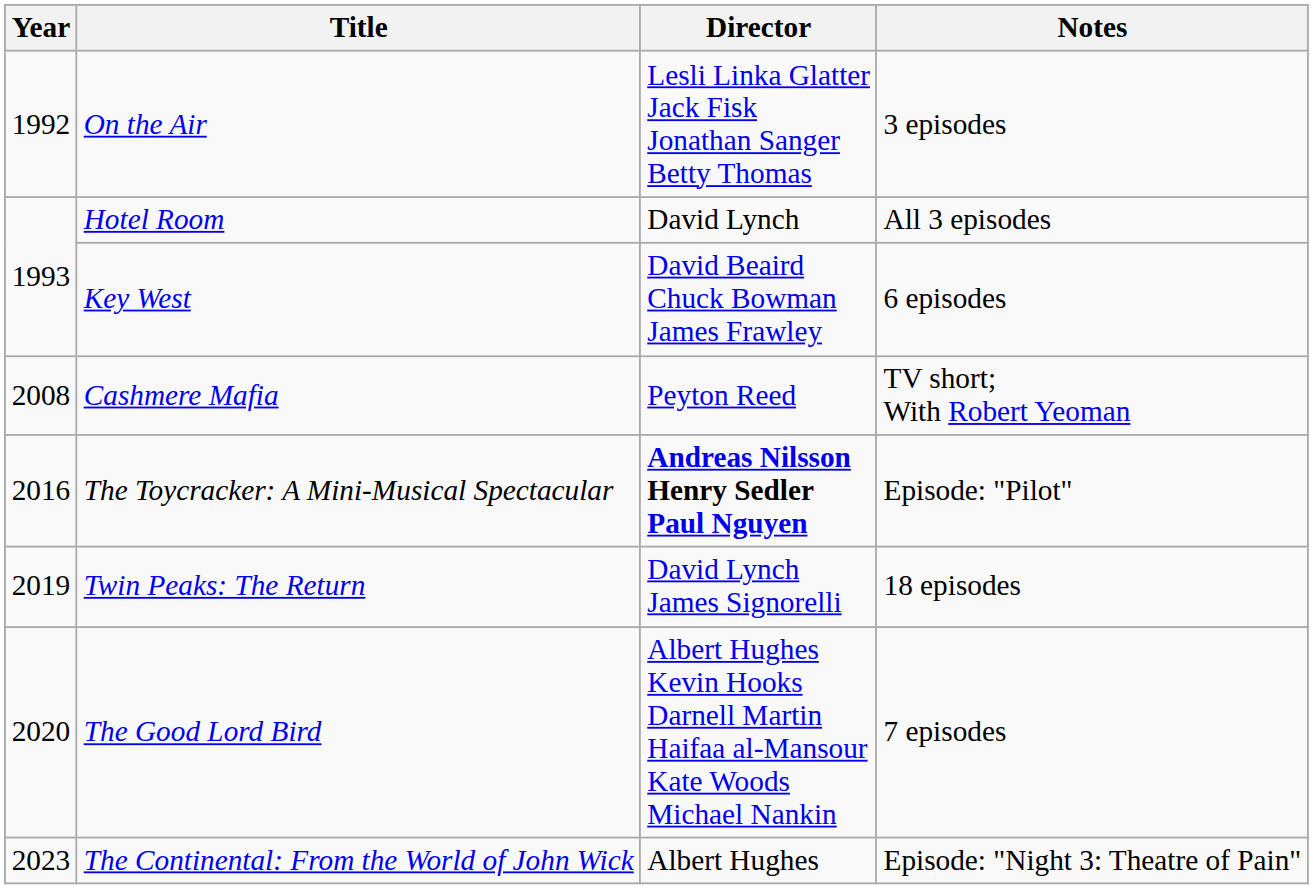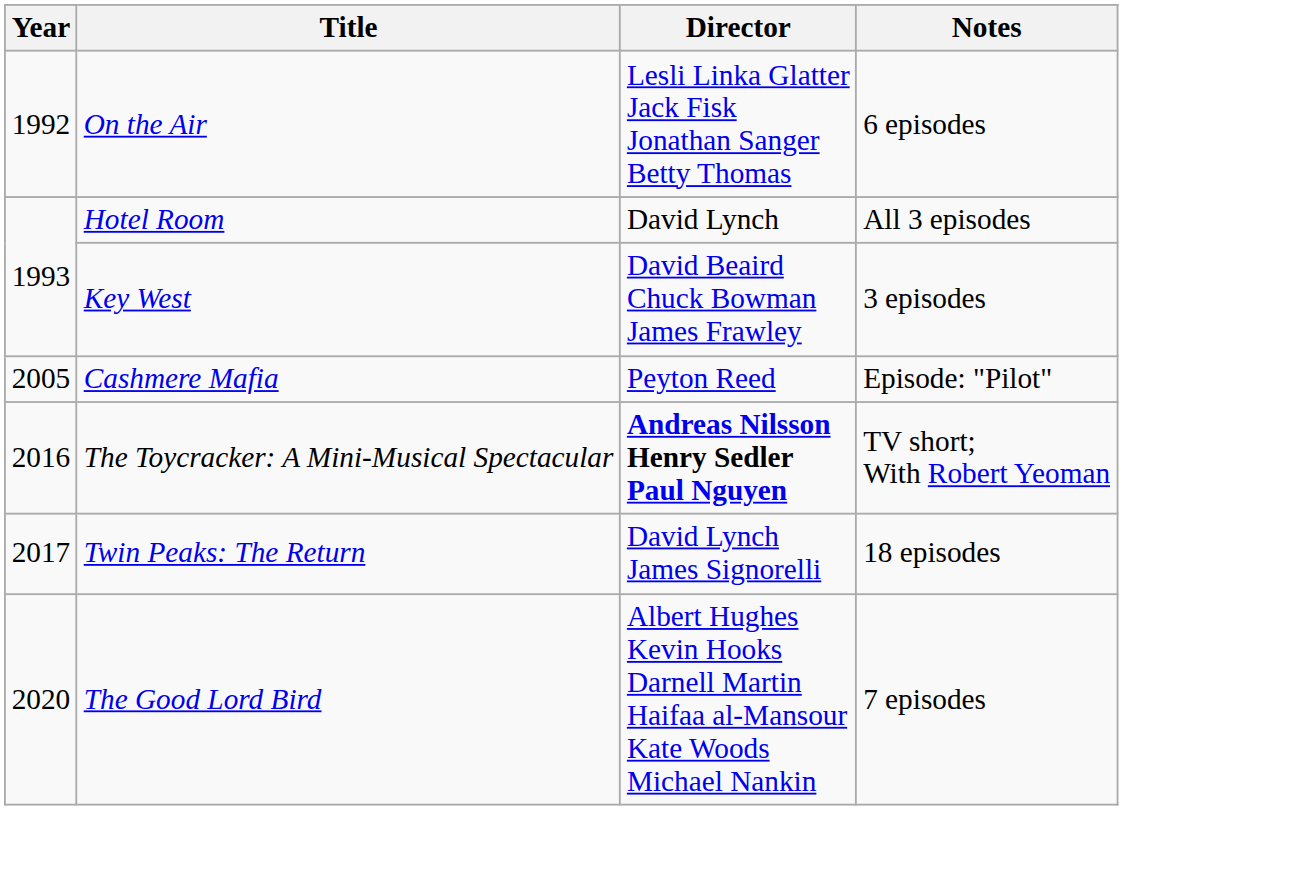 <table class="wikitable">
 <tr>
 <th>Year</th>
 <th>Title</th>
 <th>Director</th>
 <th>Notes</th>
 </tr>
 <tr>
 <td>1992</td>
 <td><em><a href='#'>On the Air</a></em></td>
 <td><a href='#'>Lesli Linka Glatter</a><br><a href='#'>Jack Fisk</a><br><a href='#'>Jonathan Sanger</a><br><a href='#'>Betty Thomas</a></td>
-<td>3 episodes</td>
+<td>6 episodes</td>
 </tr>
 <tr>
 <td rowspan=2>1993</td>
 <td><em><a href='#'>Hotel Room</a></em></td>
 <td>David Lynch</td>
 <td>All 3 episodes</td>
 </tr>
 <tr>
 <td><em><a href='#'>Key West</a></em></td>
 <td><a href='#'>David Beaird</a><br><a href='#'>Chuck Bowman</a><br><a href='#'>James Frawley</a></td>
-<td>6 episodes</td>
+<td>3 episodes</td>
 </tr>
 <tr>
-<td>2008</td>
+<td>2005</td>
 <td><em><a href='#'>Cashmere Mafia</a></em></td>
 <td><a href='#'>Peyton Reed</a></td>
-<td>TV short;<br>With <a href='#'>Robert Yeoman</a></td>
+<td>Episode: "Pilot"</td>
 </tr>
 <tr>
 <td>2016</td>
 <td><em>The Toycracker: A Mini-Musical Spectacular</em></td>
 <td><strong><a href='#'>Andreas Nilsson</a><br>Henry Sedler<br><a href='#'>Paul Nguyen</a></strong></td>
-<td>Episode: "Pilot"</td>
+<td>TV short;<br>With <a href='#'>Robert Yeoman</a></td>
 </tr>
 <tr>
-<td>2019</td>
+<td>2017</td>
 <td><em><a href='#'>Twin Peaks: The Return</a></em></td>
 <td><a href='#'>David Lynch</a><br><a href='#'>James Signorelli</a></td>
 <td>18 episodes</td>
 </tr>
 <tr>
 <td>2020</td>
 <td><em><a href='#'>The Good Lord Bird</a></em></td>
 <td><a href='#'>Albert Hughes</a><br><a href='#'>Kevin Hooks</a><br><a href='#'>Darnell Martin</a><br><a href='#'>Haifaa al-Mansour</a><br><a href='#'>Kate Woods</a><br><a href='#'>Michael Nankin</a></td>
 <td>7 episodes</td>
 </tr>
-<tr>
-<td>2023</td>
-<td><em><a href='#'>The Continental: From the World of John Wick</a></em></td>
-<td>Albert Hughes</td>
-<td>Episode: "Night 3: Theatre of Pain"</td>
-</tr>
 </table>
